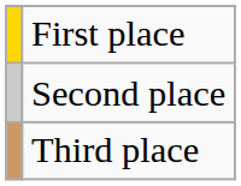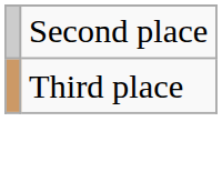 <table class="wikitable">
 <tr>
-</tr>
-<tr>
-<td style="text-align:center; background-color:#FFD700;"></td>
-<td>First place</td>
 </tr>
 <tr>
 <td style="text-align:center; background-color:#CCC;"></td>
 <td>Second place</td>
 </tr>
 <tr>
 <td style="text-align:center; background-color:#C96;"></td>
 <td>Third place</td>
 </tr>
 </table>
